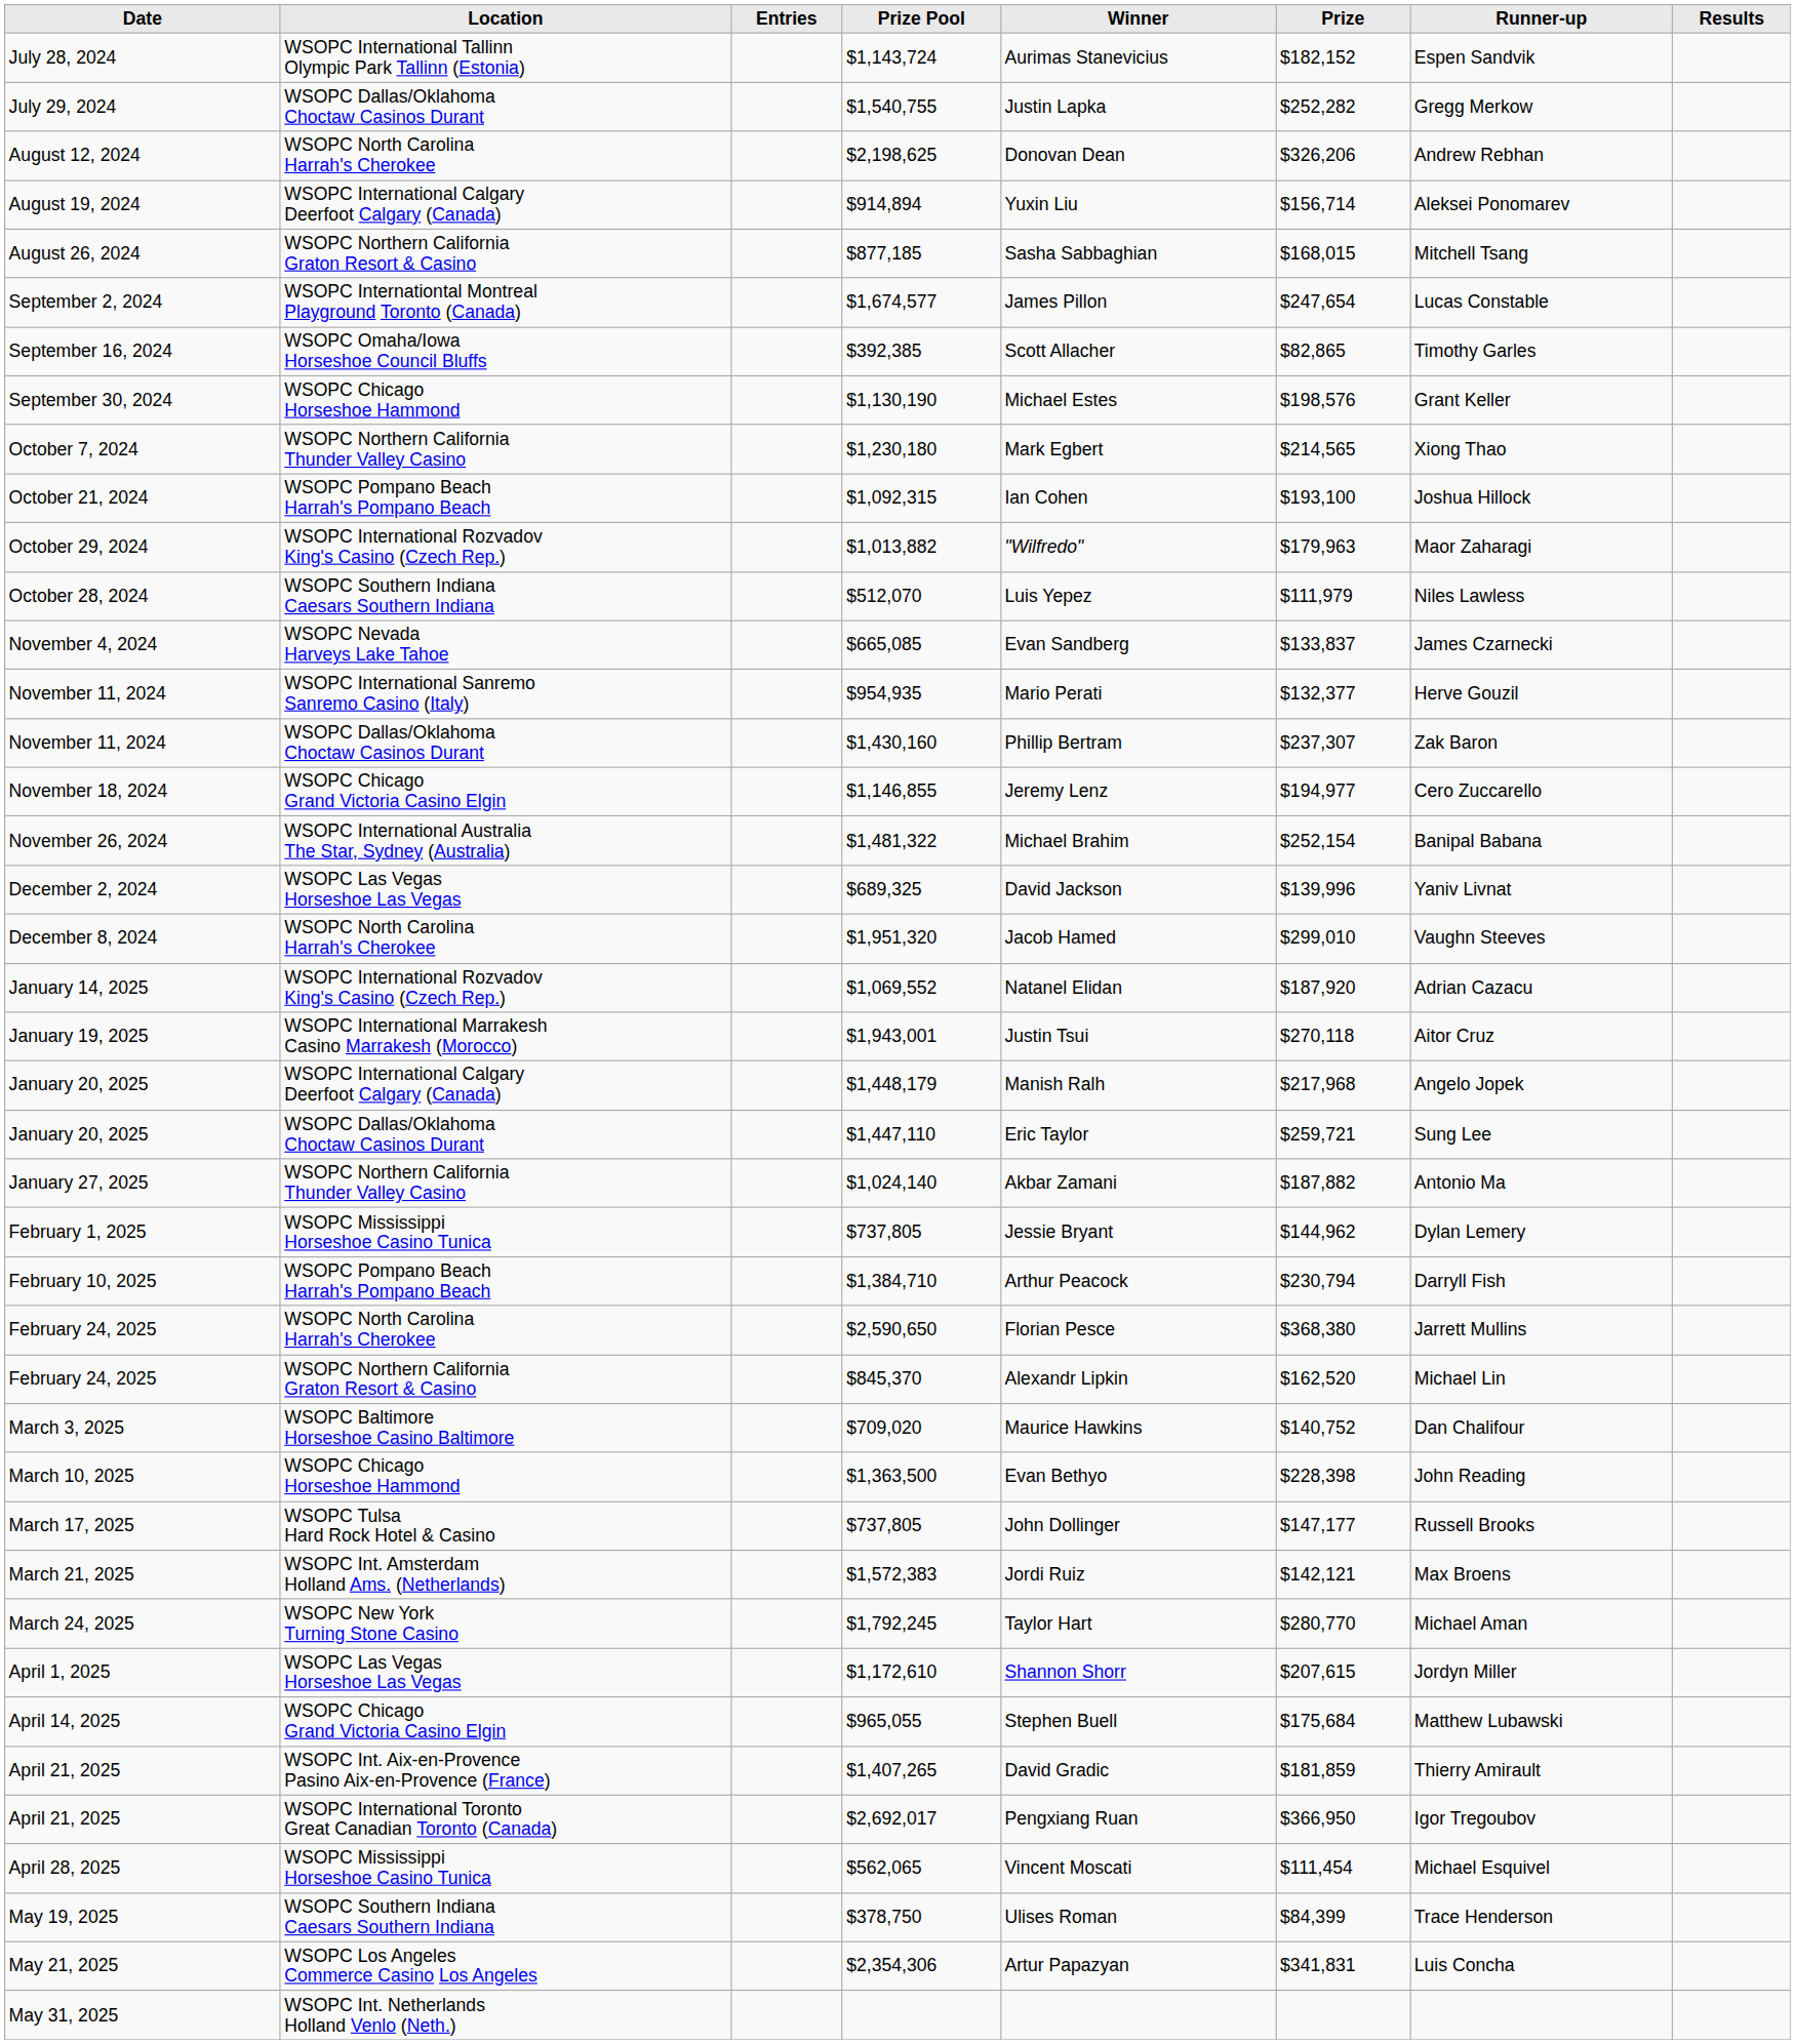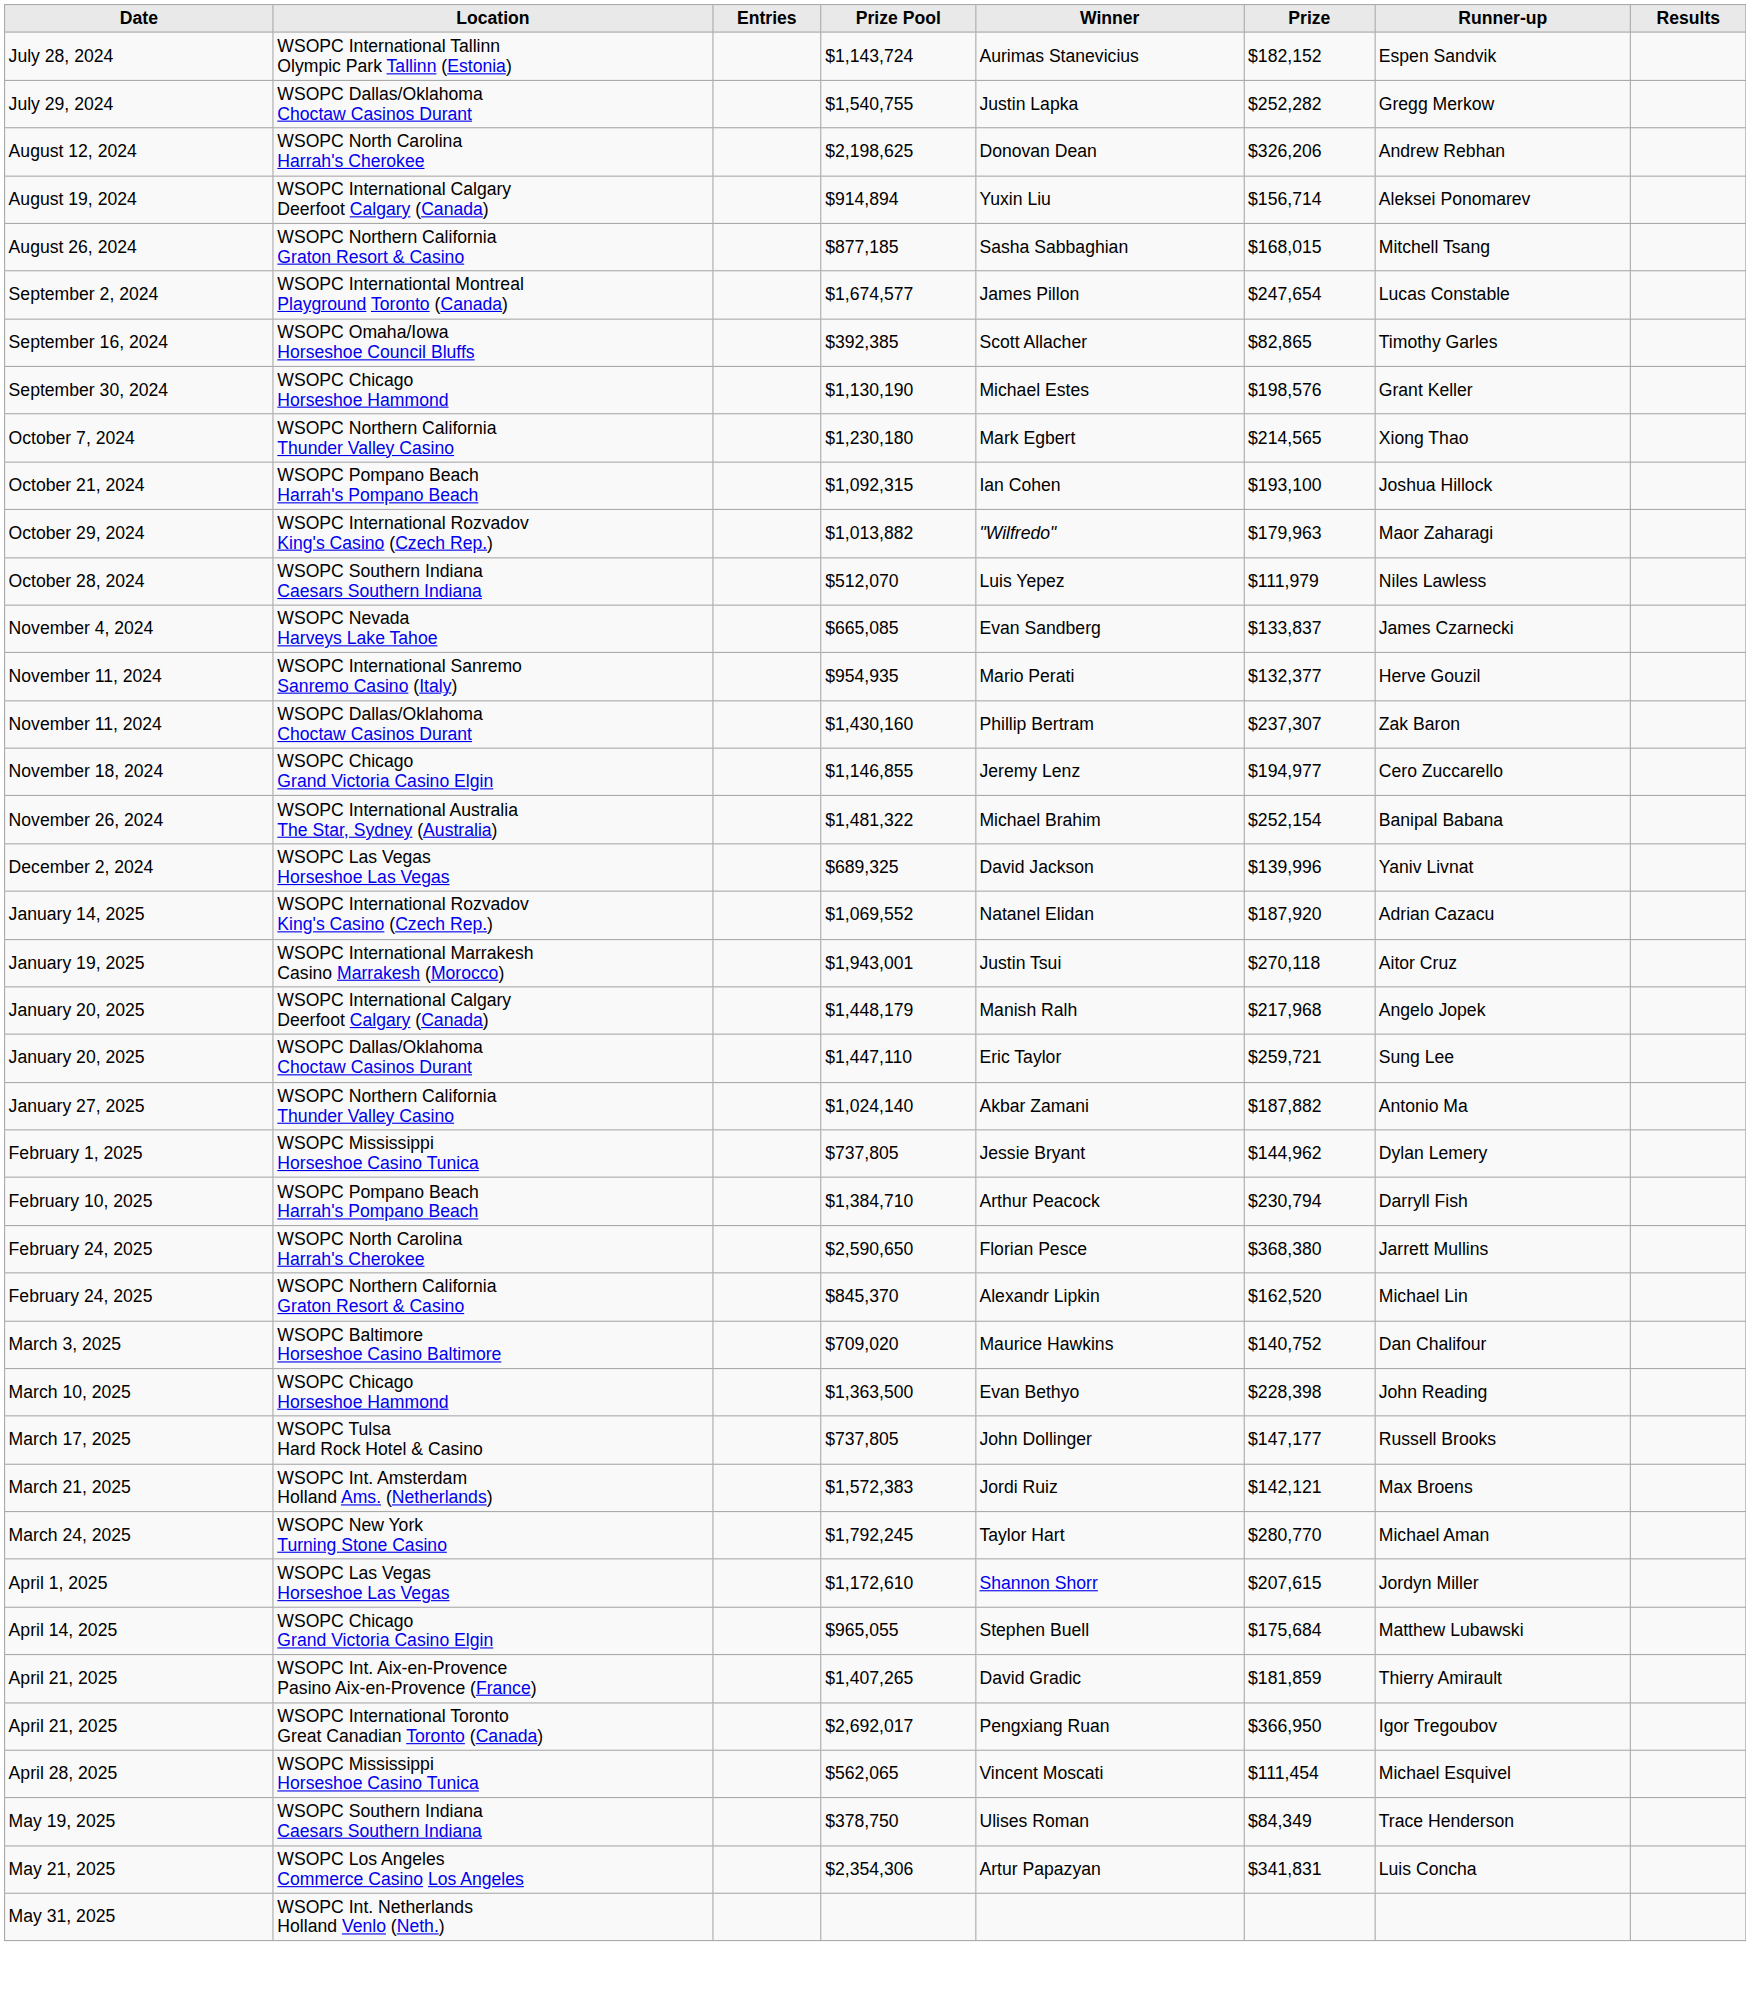 <table class="wikitable" width="100%">
 <tr>
 <th style="background: #E9E9E9;">Date</th>
 <th style="background: #E9E9E9;">Location</th>
 <th style="background: #E9E9E9;">Entries</th>
 <th style="background: #E9E9E9;">Prize Pool</th>
 <th style="background: #E9E9E9;">Winner</th>
 <th style="background: #E9E9E9;">Prize</th>
 <th style="background: #E9E9E9;">Runner-up</th>
 <th style="background: #E9E9E9;">Results</th>
 </tr>
 <tr>
 <td>July 28, 2024</td>
 <td>WSOPC International Tallinn<br>Olympic Park <a href='#'>Tallinn</a> (<a href='#'>Estonia</a>)</td>
 <td></td>
 <td>$1,143,724</td>
 <td> Aurimas Stanevicius</td>
 <td>$182,152</td>
 <td> Espen Sandvik</td>
 <td></td>
 </tr>
 <tr>
 <td>July 29, 2024</td>
 <td>WSOPC Dallas/Oklahoma<br><a href='#'>Choctaw Casinos Durant</a></td>
 <td></td>
 <td>$1,540,755</td>
 <td> Justin Lapka</td>
 <td>$252,282</td>
 <td> Gregg Merkow</td>
 <td></td>
 </tr>
 <tr>
 <td>August 12, 2024</td>
 <td>WSOPC North Carolina<br><a href='#'>Harrah's Cherokee</a></td>
 <td></td>
 <td>$2,198,625</td>
 <td> Donovan Dean</td>
 <td>$326,206</td>
 <td> Andrew Rebhan</td>
 <td></td>
 </tr>
 <tr>
 <td>August 19, 2024</td>
 <td>WSOPC International Calgary<br>Deerfoot <a href='#'>Calgary</a> (<a href='#'>Canada</a>)</td>
 <td></td>
 <td>$914,894</td>
 <td> Yuxin Liu</td>
 <td>$156,714</td>
 <td> Aleksei Ponomarev</td>
 <td></td>
 </tr>
 <tr>
 <td>August 26, 2024</td>
 <td>WSOPC Northern California<br><a href='#'>Graton Resort & Casino</a></td>
 <td></td>
 <td>$877,185</td>
 <td> Sasha Sabbaghian</td>
 <td>$168,015</td>
 <td> Mitchell Tsang</td>
 <td></td>
 </tr>
 <tr>
 <td>September 2, 2024</td>
 <td>WSOPC Internationtal Montreal<br><a href='#'>Playground</a> <a href='#'>Toronto</a> (<a href='#'>Canada</a>)</td>
 <td></td>
 <td>$1,674,577</td>
 <td> James Pillon</td>
 <td>$247,654</td>
 <td> Lucas Constable</td>
 <td></td>
 </tr>
 <tr>
 <td>September 16, 2024</td>
 <td>WSOPC Omaha/Iowa<br><a href='#'>Horseshoe Council Bluffs</a></td>
 <td></td>
 <td>$392,385</td>
 <td> Scott Allacher</td>
 <td>$82,865</td>
 <td> Timothy Garles</td>
 <td></td>
 </tr>
 <tr>
 <td>September 30, 2024</td>
 <td>WSOPC Chicago<br><a href='#'>Horseshoe Hammond</a></td>
 <td></td>
 <td>$1,130,190</td>
 <td> Michael Estes</td>
 <td>$198,576</td>
 <td> Grant Keller</td>
 <td></td>
 </tr>
 <tr>
 <td>October 7, 2024</td>
 <td>WSOPC Northern California<br><a href='#'>Thunder Valley Casino</a></td>
 <td></td>
 <td>$1,230,180</td>
 <td> Mark Egbert</td>
 <td>$214,565</td>
 <td> Xiong Thao</td>
 <td></td>
 </tr>
 <tr>
 <td>October 21, 2024</td>
 <td>WSOPC Pompano Beach<br><a href='#'>Harrah's Pompano Beach</a></td>
 <td></td>
 <td>$1,092,315</td>
 <td> Ian Cohen</td>
 <td>$193,100</td>
 <td> Joshua Hillock</td>
 <td></td>
 </tr>
 <tr>
 <td>October 29, 2024</td>
 <td>WSOPC International Rozvadov<br><a href='#'>King's Casino</a> (<a href='#'>Czech Rep.</a>)</td>
 <td></td>
 <td>$1,013,882</td>
 <td> <em>"Wilfredo"</em></td>
 <td>$179,963</td>
 <td> Maor Zaharagi</td>
 <td></td>
 </tr>
 <tr>
 <td>October 28, 2024</td>
 <td>WSOPC Southern Indiana<br><a href='#'>Caesars Southern Indiana</a></td>
 <td></td>
 <td>$512,070</td>
 <td> Luis Yepez</td>
 <td>$111,979</td>
 <td> Niles Lawless</td>
 <td></td>
 </tr>
 <tr>
 <td>November 4, 2024</td>
 <td>WSOPC Nevada<br><a href='#'>Harveys Lake Tahoe</a></td>
 <td></td>
 <td>$665,085</td>
 <td> Evan Sandberg</td>
 <td>$133,837</td>
 <td> James Czarnecki</td>
 <td></td>
 </tr>
 <tr>
 <td>November 11, 2024</td>
 <td>WSOPC International Sanremo<br><a href='#'>Sanremo Casino</a> (<a href='#'>Italy</a>)</td>
 <td></td>
 <td>$954,935</td>
 <td> Mario Perati</td>
 <td>$132,377</td>
 <td> Herve Gouzil</td>
 <td></td>
 </tr>
 <tr>
 <td>November 11, 2024</td>
 <td>WSOPC Dallas/Oklahoma<br><a href='#'>Choctaw Casinos Durant</a></td>
 <td></td>
 <td>$1,430,160</td>
 <td> Phillip Bertram</td>
 <td>$237,307</td>
 <td> Zak Baron</td>
 <td></td>
 </tr>
 <tr>
 <td>November 18, 2024</td>
 <td>WSOPC Chicago<br><a href='#'>Grand Victoria Casino Elgin</a></td>
 <td></td>
 <td>$1,146,855</td>
 <td> Jeremy Lenz</td>
 <td>$194,977</td>
 <td> Cero Zuccarello</td>
 <td></td>
 </tr>
 <tr>
 <td>November 26, 2024</td>
 <td>WSOPC International Australia<br><a href='#'>The Star, Sydney</a> (<a href='#'>Australia</a>)</td>
 <td></td>
 <td>$1,481,322</td>
 <td> Michael Brahim</td>
 <td>$252,154</td>
 <td> Banipal Babana</td>
 <td></td>
 </tr>
 <tr>
 <td>December 2, 2024</td>
 <td>WSOPC Las Vegas<br><a href='#'>Horseshoe Las Vegas</a></td>
 <td></td>
 <td>$689,325</td>
 <td> David Jackson</td>
 <td>$139,996</td>
 <td> Yaniv Livnat</td>
-<td></td>
-</tr>
-<tr>
-<td>December 8, 2024</td>
-<td>WSOPC North Carolina<br><a href='#'>Harrah's Cherokee</a></td>
-<td></td>
-<td>$1,951,320</td>
-<td> Jacob Hamed</td>
-<td>$299,010</td>
-<td> Vaughn Steeves</td>
 <td></td>
 </tr>
 <tr>
 <td>January 14, 2025</td>
 <td>WSOPC International Rozvadov<br><a href='#'>King's Casino</a> (<a href='#'>Czech Rep.</a>)</td>
 <td></td>
 <td>$1,069,552</td>
 <td> Natanel Elidan</td>
 <td>$187,920</td>
 <td> Adrian Cazacu</td>
 <td></td>
 </tr>
 <tr>
 <td>January 19, 2025</td>
 <td>WSOPC International Marrakesh<br>Casino <a href='#'>Marrakesh</a> (<a href='#'>Morocco</a>)</td>
 <td></td>
 <td>$1,943,001</td>
 <td> Justin Tsui</td>
 <td>$270,118</td>
 <td> Aitor Cruz</td>
 <td></td>
 </tr>
 <tr>
 <td>January 20, 2025</td>
 <td>WSOPC International Calgary<br>Deerfoot <a href='#'>Calgary</a> (<a href='#'>Canada</a>)</td>
 <td></td>
 <td>$1,448,179</td>
 <td> Manish Ralh</td>
 <td>$217,968</td>
 <td> Angelo Jopek</td>
 <td></td>
 </tr>
 <tr>
 <td>January 20, 2025</td>
 <td>WSOPC Dallas/Oklahoma<br><a href='#'>Choctaw Casinos Durant</a></td>
 <td></td>
 <td>$1,447,110</td>
 <td> Eric Taylor</td>
 <td>$259,721</td>
 <td> Sung Lee</td>
 <td></td>
 </tr>
 <tr>
 <td>January 27, 2025</td>
 <td>WSOPC Northern California<br><a href='#'>Thunder Valley Casino</a></td>
 <td></td>
 <td>$1,024,140</td>
 <td> Akbar Zamani</td>
 <td>$187,882</td>
 <td> Antonio Ma</td>
 <td></td>
 </tr>
 <tr>
 <td>February 1, 2025</td>
 <td>WSOPC Mississippi<br><a href='#'>Horseshoe Casino Tunica</a></td>
 <td></td>
 <td>$737,805</td>
 <td> Jessie Bryant</td>
 <td>$144,962</td>
 <td> Dylan Lemery</td>
 <td></td>
 </tr>
 <tr>
 <td>February 10, 2025</td>
 <td>WSOPC Pompano Beach<br><a href='#'>Harrah's Pompano Beach</a></td>
 <td></td>
 <td>$1,384,710</td>
 <td> Arthur Peacock</td>
 <td>$230,794</td>
 <td> Darryll Fish</td>
 <td></td>
 </tr>
 <tr>
 <td>February 24, 2025</td>
 <td>WSOPC North Carolina<br><a href='#'>Harrah's Cherokee</a></td>
 <td></td>
 <td>$2,590,650</td>
 <td> Florian Pesce</td>
 <td>$368,380</td>
 <td> Jarrett Mullins</td>
 <td></td>
 </tr>
 <tr>
 <td>February 24, 2025</td>
 <td>WSOPC Northern California<br><a href='#'>Graton Resort & Casino</a></td>
 <td></td>
 <td>$845,370</td>
 <td> Alexandr Lipkin</td>
 <td>$162,520</td>
 <td> Michael Lin</td>
 <td></td>
 </tr>
 <tr>
 <td>March 3, 2025</td>
 <td>WSOPC Baltimore<br><a href='#'>Horseshoe Casino Baltimore</a></td>
 <td></td>
 <td>$709,020</td>
 <td> Maurice Hawkins</td>
 <td>$140,752</td>
 <td> Dan Chalifour</td>
 <td></td>
 </tr>
 <tr>
 <td>March 10, 2025</td>
 <td>WSOPC Chicago<br><a href='#'>Horseshoe Hammond</a></td>
 <td></td>
 <td>$1,363,500</td>
 <td> Evan Bethyo</td>
 <td>$228,398</td>
 <td> John Reading</td>
 <td></td>
 </tr>
 <tr>
 <td>March 17, 2025</td>
 <td>WSOPC Tulsa<br>Hard Rock Hotel & Casino</td>
 <td></td>
 <td>$737,805</td>
 <td> John Dollinger</td>
 <td>$147,177</td>
 <td> Russell Brooks</td>
 <td></td>
 </tr>
 <tr>
 <td>March 21, 2025</td>
 <td>WSOPC Int. Amsterdam<br>Holland <a href='#'>Ams.</a> (<a href='#'>Netherlands</a>)</td>
 <td></td>
 <td>$1,572,383</td>
 <td> Jordi Ruiz</td>
 <td>$142,121</td>
 <td> Max Broens</td>
 <td></td>
 </tr>
 <tr>
 <td>March 24, 2025</td>
 <td>WSOPC New York<br><a href='#'>Turning Stone Casino</a></td>
 <td></td>
 <td>$1,792,245</td>
 <td> Taylor Hart</td>
 <td>$280,770</td>
 <td> Michael Aman</td>
 <td></td>
 </tr>
 <tr>
 <td>April 1, 2025</td>
 <td>WSOPC Las Vegas<br><a href='#'>Horseshoe Las Vegas</a></td>
 <td></td>
 <td>$1,172,610</td>
 <td> <a href='#'>Shannon Shorr</a></td>
 <td>$207,615</td>
 <td> Jordyn Miller</td>
 <td></td>
 </tr>
 <tr>
 <td>April 14, 2025</td>
 <td>WSOPC Chicago<br><a href='#'>Grand Victoria Casino Elgin</a></td>
 <td></td>
 <td>$965,055</td>
 <td> Stephen Buell</td>
 <td>$175,684</td>
 <td> Matthew Lubawski</td>
 <td></td>
 </tr>
 <tr>
 <td>April 21, 2025</td>
 <td>WSOPC Int. Aix-en-Provence<br>Pasino Aix-en-Provence (<a href='#'>France</a>)</td>
 <td></td>
 <td>$1,407,265</td>
 <td> David Gradic</td>
 <td>$181,859</td>
 <td> Thierry Amirault</td>
 <td></td>
 </tr>
 <tr>
 <td>April 21, 2025</td>
 <td>WSOPC International Toronto<br>Great Canadian <a href='#'>Toronto</a> (<a href='#'>Canada</a>)</td>
 <td></td>
 <td>$2,692,017</td>
 <td> Pengxiang Ruan</td>
 <td>$366,950</td>
 <td> Igor Tregoubov</td>
 <td></td>
 </tr>
 <tr>
 <td>April 28, 2025</td>
 <td>WSOPC Mississippi<br><a href='#'>Horseshoe Casino Tunica</a></td>
 <td></td>
 <td>$562,065</td>
 <td> Vincent Moscati</td>
 <td>$111,454</td>
 <td> Michael Esquivel</td>
 <td></td>
 </tr>
 <tr>
 <td>May 19, 2025</td>
 <td>WSOPC Southern Indiana<br><a href='#'>Caesars Southern Indiana</a></td>
 <td></td>
 <td>$378,750</td>
 <td> Ulises Roman</td>
-<td>$84,399</td>
+<td>$84,349</td>
 <td> Trace Henderson</td>
 <td></td>
 </tr>
 <tr>
 <td>May 21, 2025</td>
 <td>WSOPC Los Angeles<br><a href='#'>Commerce Casino</a> <a href='#'>Los Angeles</a></td>
 <td></td>
 <td>$2,354,306</td>
 <td> Artur Papazyan</td>
 <td>$341,831</td>
 <td> Luis Concha</td>
 <td></td>
 </tr>
 <tr>
 <td>May 31, 2025</td>
 <td>WSOPC Int. Netherlands<br>Holland <a href='#'>Venlo</a> (<a href='#'>Neth.</a>)</td>
 <td></td>
 <td></td>
 <td></td>
 <td></td>
 <td></td>
 <td></td>
 </tr>
 </table>
